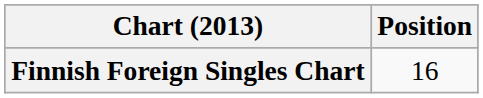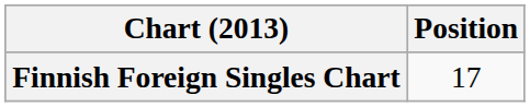 <table class="wikitable sortable plainrowheaders">
 <tr>
 <th scope="col">Chart (2013)</th>
 <th scope="col">Position</th>
 </tr>
 <tr>
 <th scope="row">Finnish Foreign Singles Chart</th>
-<td style="text-align:center;">16</td>
+<td style="text-align:center;">17</td>
 </tr>
 </table>
